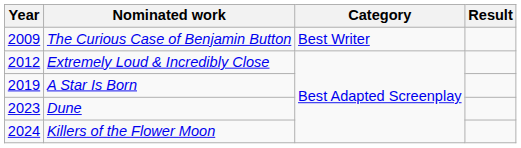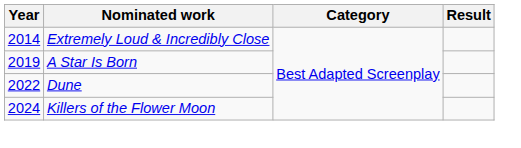 <table class="wikitable">
 <tr>
 <th>Year</th>
 <th>Nominated work</th>
 <th>Category</th>
 <th>Result</th>
 </tr>
 <tr>
-<td><a href='#'>2009</a></td>
-<td><em><a href='#'>The Curious Case of Benjamin Button</a></em></td>
-<td><a href='#'>Best Writer</a></td>
-<td></td>
-</tr>
-<tr>
-<td><a href='#'>2012</a></td>
+<td><a href='#'>2014</a></td>
 <td><em><a href='#'>Extremely Loud & Incredibly Close</a></em></td>
 <td rowspan=4><a href='#'>Best Adapted Screenplay</a></td>
 <td></td>
 </tr>
 <tr>
 <td><a href='#'>2019</a></td>
 <td><em><a href='#'>A Star Is Born</a></em></td>
 <td></td>
 </tr>
 <tr>
-<td><a href='#'>2023</a></td>
+<td><a href='#'>2022</a></td>
 <td><em><a href='#'>Dune</a></em></td>
 <td></td>
 </tr>
 <tr>
 <td><a href='#'>2024</a></td>
 <td><em><a href='#'>Killers of the Flower Moon</a></em></td>
 <td></td>
 </tr>
 </table>
